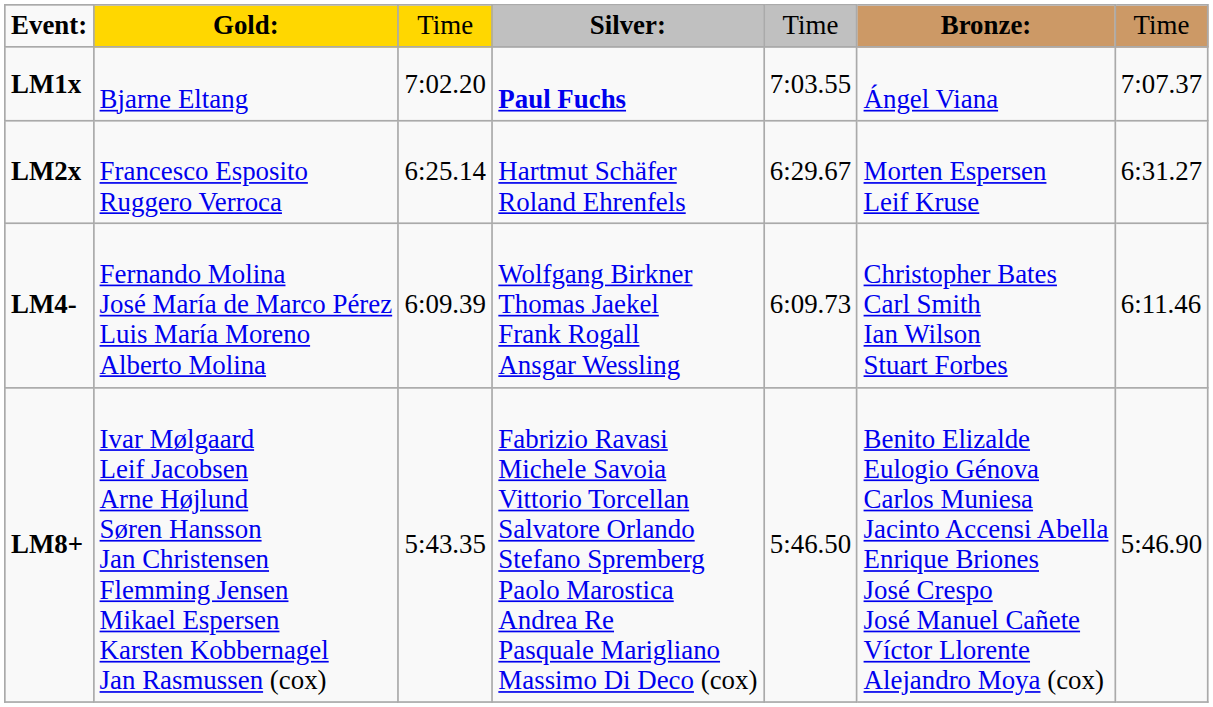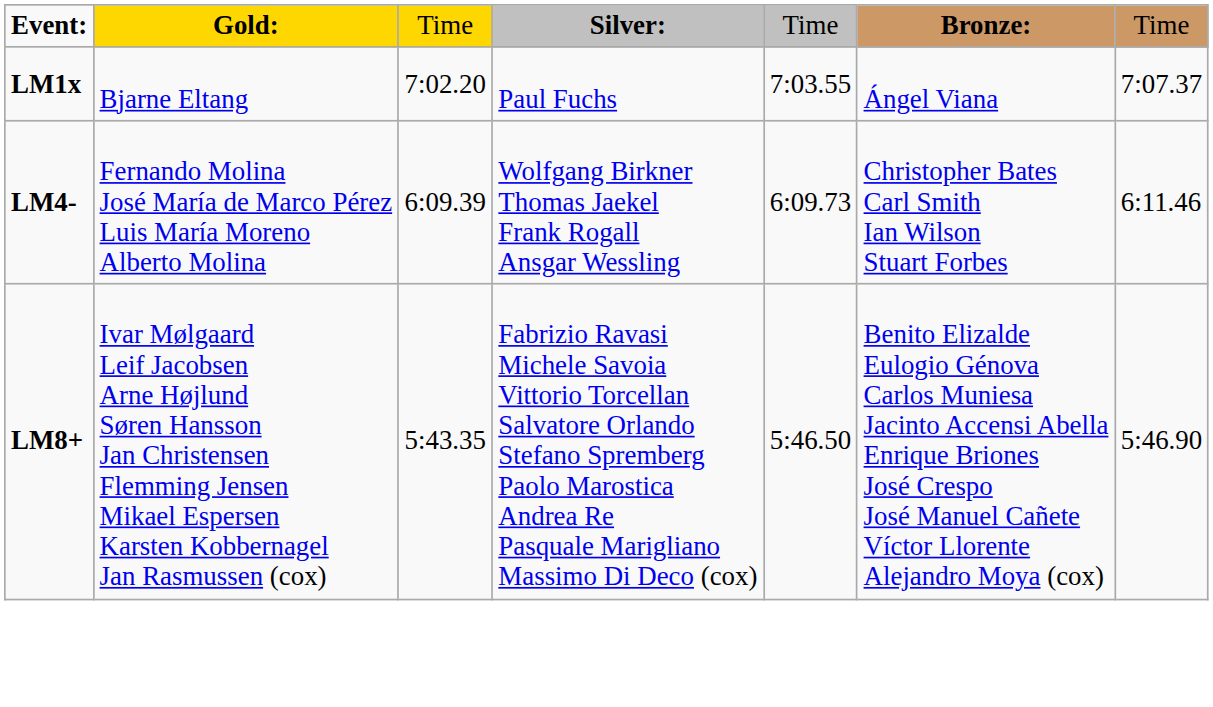 <table class="wikitable">
 <tr>
 <td><strong>Event:</strong></td>
 <td style="text-align:center;background-color:gold;"><strong>Gold:</strong></td>
 <td style="text-align:center;background-color:gold;">Time</td>
 <td style="text-align:center;background-color:silver;"><strong>Silver:</strong></td>
 <td style="text-align:center;background-color:silver;">Time</td>
 <td style="text-align:center;background-color:#CC9966;"><strong>Bronze:</strong></td>
 <td style="text-align:center;background-color:#CC9966;">Time</td>
 </tr>
 <tr>
 <td><strong>LM1x</strong></td>
 <td> <br> <a href='#'>Bjarne Eltang</a></td>
 <td>7:02.20</td>
-<td><strong> <br> <a href='#'>Paul Fuchs</a></strong></td>
+<td> <br> <a href='#'>Paul Fuchs</a></td>
 <td>7:03.55</td>
 <td> <br> <a href='#'>Ángel Viana</a></td>
 <td>7:07.37</td>
-</tr>
-<tr>
-<td><strong>LM2x</strong></td>
-<td> <br> <a href='#'>Francesco Esposito</a> <br> <a href='#'>Ruggero Verroca</a></td>
-<td>6:25.14</td>
-<td> <br> <a href='#'>Hartmut Schäfer</a> <br> <a href='#'>Roland Ehrenfels</a></td>
-<td>6:29.67</td>
-<td> <br> <a href='#'>Morten Espersen</a> <br> <a href='#'>Leif Kruse</a></td>
-<td>6:31.27</td>
 </tr>
 <tr>
 <td><strong>LM4-</strong></td>
 <td> <br> <a href='#'>Fernando Molina</a> <br> <a href='#'>José María de Marco Pérez</a> <br> <a href='#'>Luis María Moreno</a> <br> <a href='#'>Alberto Molina</a></td>
 <td>6:09.39</td>
 <td> <br> <a href='#'>Wolfgang Birkner</a> <br> <a href='#'>Thomas Jaekel</a> <br> <a href='#'>Frank Rogall</a> <br> <a href='#'>Ansgar Wessling</a></td>
 <td>6:09.73</td>
 <td> <br> <a href='#'>Christopher Bates</a> <br> <a href='#'>Carl Smith</a> <br> <a href='#'>Ian Wilson</a> <br> <a href='#'>Stuart Forbes</a></td>
 <td>6:11.46</td>
 </tr>
 <tr>
 <td><strong>LM8+</strong></td>
 <td> <br> <a href='#'>Ivar Mølgaard</a> <br> <a href='#'>Leif Jacobsen</a> <br> <a href='#'>Arne Højlund</a> <br> <a href='#'>Søren Hansson</a> <br> <a href='#'>Jan Christensen</a> <br> <a href='#'>Flemming Jensen</a> <br> <a href='#'>Mikael Espersen</a> <br> <a href='#'>Karsten Kobbernagel</a> <br> <a href='#'>Jan Rasmussen</a> (cox)</td>
 <td>5:43.35</td>
 <td> <br> <a href='#'>Fabrizio Ravasi</a> <br> <a href='#'>Michele Savoia</a> <br> <a href='#'>Vittorio Torcellan</a> <br> <a href='#'>Salvatore Orlando</a> <br> <a href='#'>Stefano Spremberg</a> <br> <a href='#'>Paolo Marostica</a> <br> <a href='#'>Andrea Re</a> <br> <a href='#'>Pasquale Marigliano</a> <br> <a href='#'>Massimo Di Deco</a> (cox)</td>
 <td>5:46.50</td>
 <td> <br> <a href='#'>Benito Elizalde</a> <br> <a href='#'>Eulogio Génova</a> <br> <a href='#'>Carlos Muniesa</a> <br> <a href='#'>Jacinto Accensi Abella</a> <br> <a href='#'>Enrique Briones</a> <br> <a href='#'>José Crespo</a> <br> <a href='#'>José Manuel Cañete</a> <br> <a href='#'>Víctor Llorente</a> <br> <a href='#'>Alejandro Moya</a> (cox)</td>
 <td>5:46.90</td>
 </tr>
 </table>
